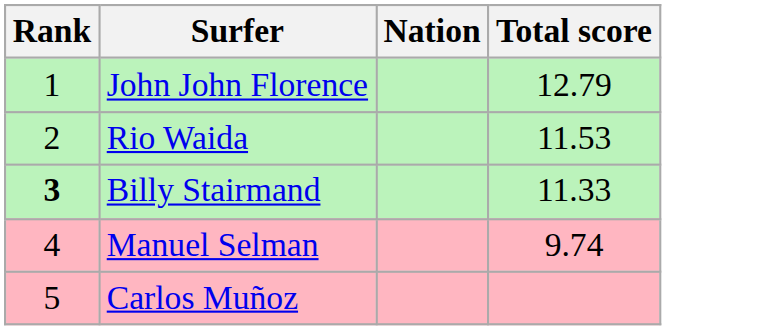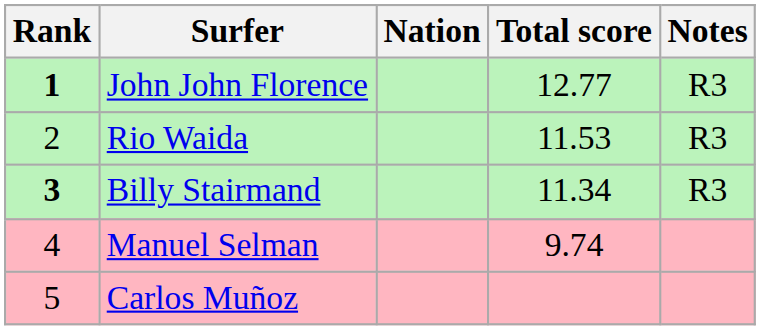 <table class="wikitable sortable" style="text-align:center">
 <tr>
 <th>Rank</th>
 <th>Surfer</th>
 <th>Nation</th>
 <th>Total score</th>
+<th>Notes</th>
 </tr>
 <tr bgcolor=bbf3bb>
-<td>1</td>
+<td><strong>1</strong></td>
 <td align=left><a href='#'>John John Florence</a></td>
 <td align=left></td>
-<td>12.79</td>
+<td>12.77</td>
+<td>R3</td>
 </tr>
 <tr bgcolor=bbf3bb>
 <td>2</td>
 <td align=left><a href='#'>Rio Waida</a></td>
 <td align=left></td>
 <td>11.53</td>
+<td>R3</td>
 </tr>
 <tr bgcolor=bbf3bb>
 <td><strong>3</strong></td>
 <td align=left><a href='#'>Billy Stairmand</a></td>
 <td align=left></td>
-<td>11.33</td>
+<td>11.34</td>
+<td>R3</td>
 </tr>
 <tr style="background:lightpink;">
 <td>4</td>
 <td align=left><a href='#'>Manuel Selman</a></td>
 <td align=left></td>
 <td>9.74</td>
+<td></td>
 </tr>
 <tr style="background:lightpink;">
 <td>5</td>
 <td align=left><a href='#'>Carlos Muñoz</a></td>
 <td align=left></td>
 <td></td>
+<td></td>
 </tr>
 </table>
